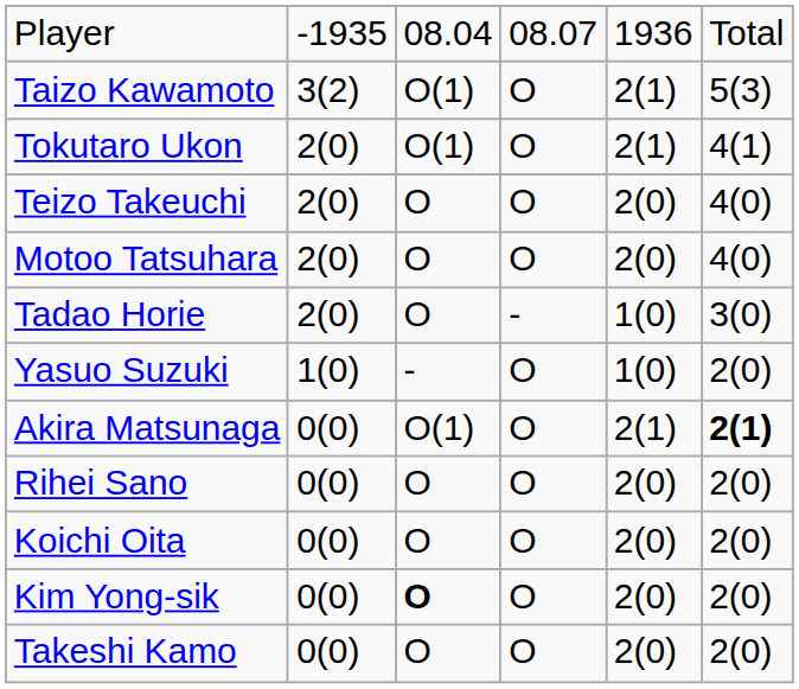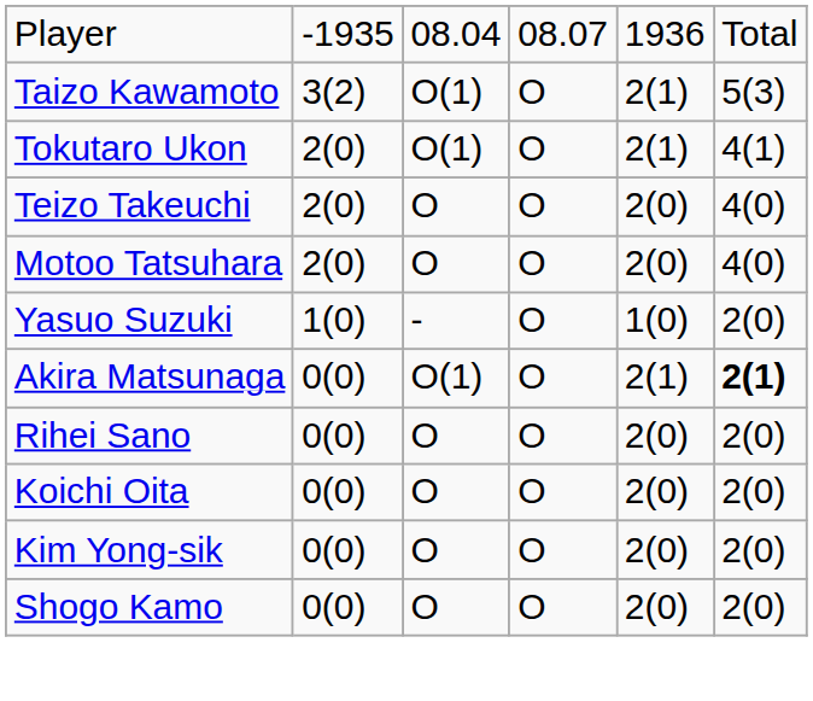 <table class="wikitable" style="text-align:left;">
 <tr>
 <td>Player</td>
 <td>-1935</td>
 <td>08.04</td>
 <td>08.07</td>
 <td>1936</td>
 <td>Total</td>
 </tr>
 <tr>
 <td><a href='#'>Taizo Kawamoto</a></td>
 <td>3(2)</td>
 <td>O(1)</td>
 <td>O</td>
 <td>2(1)</td>
 <td>5(3)</td>
 </tr>
 <tr>
 <td><a href='#'>Tokutaro Ukon</a></td>
 <td>2(0)</td>
 <td>O(1)</td>
 <td>O</td>
 <td>2(1)</td>
 <td>4(1)</td>
 </tr>
 <tr>
 <td><a href='#'>Teizo Takeuchi</a></td>
 <td>2(0)</td>
 <td>O</td>
 <td>O</td>
 <td>2(0)</td>
 <td>4(0)</td>
 </tr>
 <tr>
 <td><a href='#'>Motoo Tatsuhara</a></td>
 <td>2(0)</td>
 <td>O</td>
 <td>O</td>
 <td>2(0)</td>
 <td>4(0)</td>
 </tr>
 <tr>
-<td><a href='#'>Tadao Horie</a></td>
-<td>2(0)</td>
-<td>O</td>
-<td>-</td>
-<td>1(0)</td>
-<td>3(0)</td>
-</tr>
-<tr>
 <td><a href='#'>Yasuo Suzuki</a></td>
 <td>1(0)</td>
 <td>-</td>
 <td>O</td>
 <td>1(0)</td>
 <td>2(0)</td>
 </tr>
 <tr>
 <td><a href='#'>Akira Matsunaga</a></td>
 <td>0(0)</td>
 <td>O(1)</td>
 <td>O</td>
 <td>2(1)</td>
 <td><strong>2(1)</strong></td>
 </tr>
 <tr>
 <td><a href='#'>Rihei Sano</a></td>
 <td>0(0)</td>
 <td>O</td>
 <td>O</td>
 <td>2(0)</td>
 <td>2(0)</td>
 </tr>
 <tr>
 <td><a href='#'>Koichi Oita</a></td>
 <td>0(0)</td>
 <td>O</td>
 <td>O</td>
 <td>2(0)</td>
 <td>2(0)</td>
 </tr>
 <tr>
 <td><a href='#'>Kim Yong-sik</a></td>
 <td>0(0)</td>
-<td><strong>O</strong></td>
+<td>O</td>
 <td>O</td>
 <td>2(0)</td>
 <td>2(0)</td>
 </tr>
 <tr>
-<td><a href='#'>Takeshi Kamo</a></td>
+<td><a href='#'>Shogo Kamo</a></td>
 <td>0(0)</td>
 <td>O</td>
 <td>O</td>
 <td>2(0)</td>
 <td>2(0)</td>
 </tr>
 </table>
